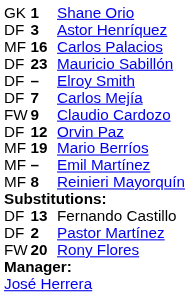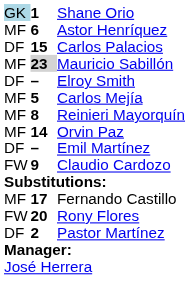 <table style = "font-size: 90%" cellspacing = "0" cellpadding = "0">
 <tr>
 <td colspan = 4></td>
 </tr>
 <tr>
 <th style="width:25px;"></th>
 <th style="width:25px;"></th>
 </tr>
 <tr>
-<td>GK</td>
+<td style="background: lightblue;">GK</td>
 <td><strong>1</strong></td>
 <td> <a href='#'>Shane Orio</a></td>
 </tr>
 <tr>
-<td>DF</td>
-<td><strong>3</strong></td>
+<td>MF</td>
+<td><strong>6</strong></td>
 <td> <a href='#'>Astor Henríquez</a></td>
 <td></td>
 <td></td>
 </tr>
 <tr>
-<td>MF</td>
-<td><strong>16</strong></td>
+<td>DF</td>
+<td><strong>15</strong></td>
 <td> <a href='#'>Carlos Palacios</a></td>
 </tr>
 <tr>
-<td>DF</td>
-<td><strong>23</strong></td>
+<td>MF</td>
+<td style="background: lightgrey;"><strong>23</strong></td>
 <td> <a href='#'>Mauricio Sabillón</a></td>
 </tr>
 <tr>
 <td>DF</td>
 <td><strong>–</strong></td>
 <td> <a href='#'>Elroy Smith</a></td>
 </tr>
 <tr>
-<td>DF</td>
-<td><strong>7</strong></td>
+<td>MF</td>
+<td><strong>5</strong></td>
 <td> <a href='#'>Carlos Mejía</a></td>
 <td></td>
 <td></td>
+</tr>
+<tr>
+<td>MF</td>
+<td><strong>8</strong></td>
+<td> <a href='#'>Reinieri Mayorquín</a></td>
+<td></td>
+<td></td>
+</tr>
+<tr>
+<td>MF</td>
+<td><strong>14</strong></td>
+<td> <a href='#'>Orvin Paz</a></td>
+<td></td>
+<td></td>
+</tr>
+<tr>
+<td>DF</td>
+<td><strong>–</strong></td>
+<td> <a href='#'>Emil Martínez</a></td>
 </tr>
 <tr>
 <td>FW</td>
 <td><strong>9</strong></td>
 <td> <a href='#'>Claudio Cardozo</a></td>
 <td></td>
 <td></td>
 </tr>
 <tr>
-<td>DF</td>
-<td><strong>12</strong></td>
-<td> <a href='#'>Orvin Paz</a></td>
+<td colspan = 3><strong>Substitutions:</strong></td>
+</tr>
+<tr>
+<td>MF</td>
+<td><strong>17</strong></td>
+<td> Fernando Castillo</td>
 <td></td>
 <td></td>
 </tr>
 <tr>
-<td>MF</td>
-<td><strong>19</strong></td>
-<td> <a href='#'>Mario Berríos</a></td>
-<td></td>
-<td></td>
-</tr>
-<tr>
-<td>MF</td>
-<td><strong>–</strong></td>
-<td> <a href='#'>Emil Martínez</a></td>
-</tr>
-<tr>
-<td>MF</td>
-<td><strong>8</strong></td>
-<td> <a href='#'>Reinieri Mayorquín</a></td>
-<td></td>
-<td></td>
-</tr>
-<tr>
-<td colspan = 3><strong>Substitutions:</strong></td>
-</tr>
-<tr>
-<td>DF</td>
-<td><strong>13</strong></td>
-<td> Fernando Castillo</td>
+<td>FW</td>
+<td><strong>20</strong></td>
+<td> <a href='#'>Rony Flores</a></td>
 <td></td>
 <td></td>
 </tr>
 <tr>
 <td>DF</td>
 <td><strong>2</strong></td>
 <td> <a href='#'>Pastor Martínez</a></td>
 <td></td>
 <td></td>
 </tr>
 <tr>
-<td>FW</td>
-<td><strong>20</strong></td>
-<td> <a href='#'>Rony Flores</a></td>
-<td></td>
-<td></td>
-</tr>
-<tr>
 <td colspan = 3><strong>Manager:</strong></td>
 </tr>
 <tr>
 <td colspan = 3> <a href='#'>José Herrera</a></td>
 </tr>
 </table>
